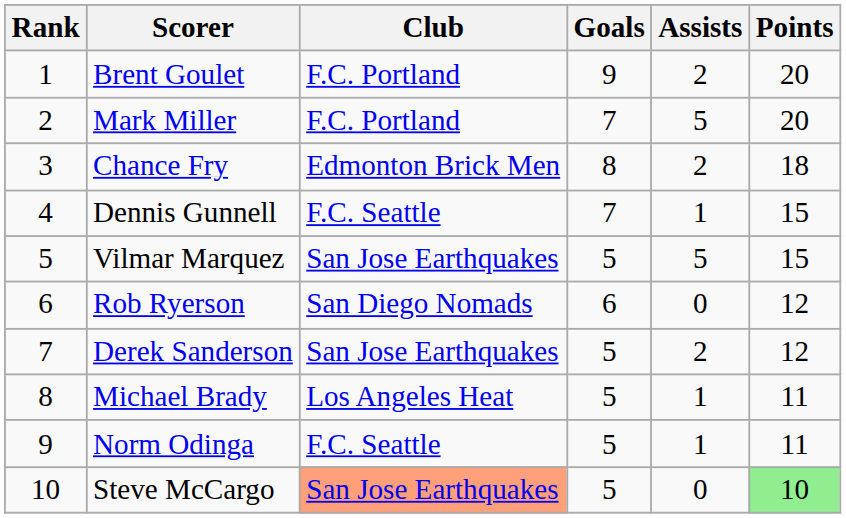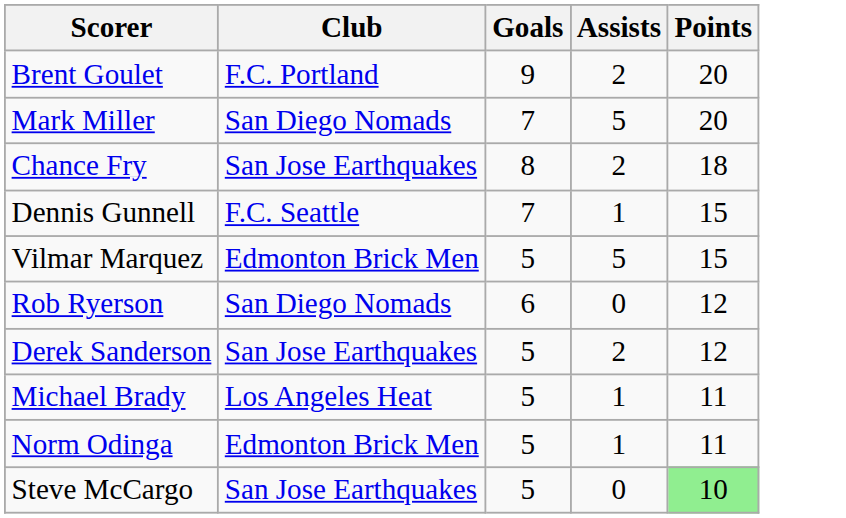 <table class="wikitable">
 <tr>
-<th>Rank</th>
 <th>Scorer</th>
 <th>Club</th>
 <th>Goals</th>
 <th>Assists</th>
 <th>Points</th>
 </tr>
 <tr>
-<td align=center>1</td>
 <td><a href='#'>Brent Goulet</a></td>
 <td><a href='#'>F.C. Portland</a></td>
 <td align=center>9</td>
 <td align=center>2</td>
 <td align=center>20</td>
 </tr>
 <tr>
-<td align=center>2</td>
 <td><a href='#'>Mark Miller</a></td>
-<td><a href='#'>F.C. Portland</a></td>
+<td><a href='#'>San Diego Nomads</a></td>
 <td align=center>7</td>
 <td align=center>5</td>
 <td align=center>20</td>
 </tr>
 <tr>
-<td align=center>3</td>
 <td><a href='#'>Chance Fry</a></td>
-<td><a href='#'>Edmonton Brick Men</a></td>
+<td><a href='#'>San Jose Earthquakes</a></td>
 <td align=center>8</td>
 <td align=center>2</td>
 <td align=center>18</td>
 </tr>
 <tr>
-<td align=center>4</td>
 <td>Dennis Gunnell</td>
 <td><a href='#'>F.C. Seattle</a></td>
 <td align=center>7</td>
 <td align=center>1</td>
 <td align=center>15</td>
 </tr>
 <tr>
-<td align=center>5</td>
 <td>Vilmar Marquez</td>
-<td><a href='#'>San Jose Earthquakes</a></td>
+<td><a href='#'>Edmonton Brick Men</a></td>
 <td align=center>5</td>
 <td align=center>5</td>
 <td align=center>15</td>
 </tr>
 <tr>
-<td align=center>6</td>
 <td><a href='#'>Rob Ryerson</a></td>
 <td><a href='#'>San Diego Nomads</a></td>
 <td align=center>6</td>
 <td align=center>0</td>
 <td align=center>12</td>
 </tr>
 <tr>
-<td align=center>7</td>
 <td><a href='#'>Derek Sanderson</a></td>
 <td><a href='#'>San Jose Earthquakes</a></td>
 <td align=center>5</td>
 <td align=center>2</td>
 <td align=center>12</td>
 </tr>
 <tr>
-<td align=center>8</td>
 <td><a href='#'>Michael Brady</a></td>
 <td><a href='#'>Los Angeles Heat</a></td>
 <td align=center>5</td>
 <td align=center>1</td>
 <td align=center>11</td>
 </tr>
 <tr>
-<td align=center>9</td>
 <td><a href='#'>Norm Odinga</a></td>
-<td><a href='#'>F.C. Seattle</a></td>
+<td><a href='#'>Edmonton Brick Men</a></td>
 <td align=center>5</td>
 <td align=center>1</td>
 <td align=center>11</td>
 </tr>
 <tr>
-<td align=center>10</td>
 <td>Steve McCargo</td>
-<td style="background: lightsalmon;"><a href='#'>San Jose Earthquakes</a></td>
+<td><a href='#'>San Jose Earthquakes</a></td>
 <td align=center>5</td>
 <td align=center>0</td>
 <td align=center style="background: lightgreen;">10</td>
 </tr>
 </table>
